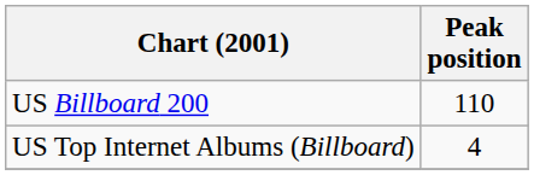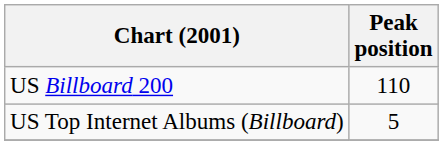 <table class="wikitable">
 <tr>
 <th>Chart (2001)</th>
 <th>Peak<br>position</th>
 </tr>
 <tr>
 <td>US <a href='#'><em>Billboard</em> 200</a></td>
 <td align="center">110</td>
 </tr>
 <tr>
 <td>US Top Internet Albums (<em>Billboard</em>)</td>
-<td align="center">4</td>
+<td align="center">5</td>
 </tr>
 <tr>
 </tr>
 </table>
